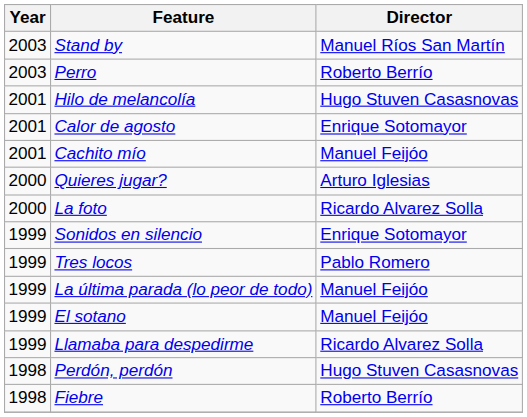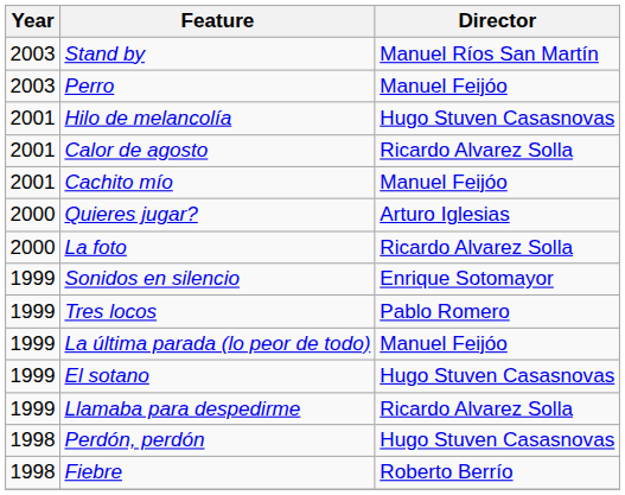 <table class="wikitable">
 <tr>
 <th>Year</th>
 <th>Feature</th>
 <th>Director</th>
 </tr>
 <tr>
 <td>2003</td>
 <td><em><a href='#'>Stand by</a></em></td>
 <td><a href='#'>Manuel Ríos San Martín</a></td>
 </tr>
 <tr>
 <td>2003</td>
 <td><em><a href='#'>Perro</a></em></td>
-<td><a href='#'>Roberto Berrío</a></td>
+<td><a href='#'>Manuel Feijóo</a></td>
 </tr>
 <tr>
 <td>2001</td>
 <td><em><a href='#'>Hilo de melancolía</a></em></td>
 <td><a href='#'>Hugo Stuven Casasnovas</a></td>
 </tr>
 <tr>
 <td>2001</td>
 <td><em><a href='#'>Calor de agosto</a></em></td>
-<td><a href='#'>Enrique Sotomayor</a></td>
+<td><a href='#'>Ricardo Alvarez Solla</a></td>
 </tr>
 <tr>
 <td>2001</td>
 <td><em><a href='#'>Cachito mío</a></em></td>
 <td><a href='#'>Manuel Feijóo</a></td>
 </tr>
 <tr>
 <td>2000</td>
 <td><em><a href='#'>Quieres jugar?</a></em></td>
 <td><a href='#'>Arturo Iglesias</a></td>
 </tr>
 <tr>
 <td>2000</td>
 <td><em><a href='#'>La foto</a></em></td>
 <td><a href='#'>Ricardo Alvarez Solla</a></td>
 </tr>
 <tr>
 <td>1999</td>
 <td><em><a href='#'>Sonidos en silencio</a></em></td>
 <td><a href='#'>Enrique Sotomayor</a></td>
 </tr>
 <tr>
 <td>1999</td>
 <td><em><a href='#'>Tres locos</a></em></td>
 <td><a href='#'>Pablo Romero</a></td>
 </tr>
 <tr>
 <td>1999</td>
 <td><em><a href='#'>La última parada (lo peor de todo)</a></em></td>
 <td><a href='#'>Manuel Feijóo</a></td>
 </tr>
 <tr>
 <td>1999</td>
 <td><em><a href='#'>El sotano</a></em></td>
-<td><a href='#'>Manuel Feijóo</a></td>
+<td><a href='#'>Hugo Stuven Casasnovas</a></td>
 </tr>
 <tr>
 <td>1999</td>
 <td><em><a href='#'>Llamaba para despedirme</a></em></td>
 <td><a href='#'>Ricardo Alvarez Solla</a></td>
 </tr>
 <tr>
 <td>1998</td>
 <td><em><a href='#'>Perdón, perdón</a></em></td>
 <td><a href='#'>Hugo Stuven Casasnovas</a></td>
 </tr>
 <tr>
 <td>1998</td>
 <td><em><a href='#'>Fiebre</a></em></td>
 <td><a href='#'>Roberto Berrío</a></td>
 </tr>
 <tr>
 </tr>
 </table>
